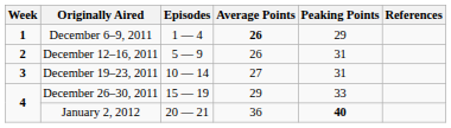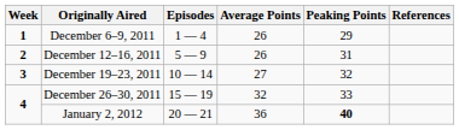 <table class="wikitable" style="text-align:center;">
 <tr>
 <th>Week</th>
 <th>Originally Aired</th>
 <th>Episodes</th>
 <th>Average Points</th>
 <th>Peaking Points</th>
 <th>References</th>
 </tr>
 <tr>
 <td><strong>1</strong></td>
 <td>December 6–9, 2011</td>
 <td>1 — 4</td>
-<td><strong>26</strong></td>
+<td>26</td>
 <td>29</td>
 <td></td>
 </tr>
 <tr>
 <td><strong>2</strong></td>
 <td>December 12–16, 2011</td>
 <td>5 — 9</td>
 <td>26</td>
 <td>31</td>
 <td></td>
 </tr>
 <tr>
 <td><strong>3</strong></td>
 <td>December 19–23, 2011</td>
 <td>10 — 14</td>
 <td>27</td>
-<td>31</td>
+<td>32</td>
 <td></td>
 </tr>
 <tr>
 <td rowspan=2><strong>4</strong></td>
 <td>December 26–30, 2011</td>
 <td>15 — 19</td>
-<td>29</td>
+<td>32</td>
 <td>33</td>
 <td></td>
 </tr>
 <tr>
 <td>January 2, 2012</td>
 <td>20 — 21</td>
 <td>36</td>
 <td><strong>40</strong></td>
 <td></td>
 </tr>
 </table>
